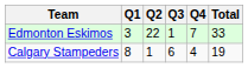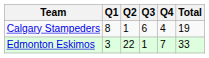 <table class="wikitable">
 <tr>
 <th>Team</th>
 <th>Q1</th>
 <th>Q2</th>
 <th>Q3</th>
 <th>Q4</th>
 <th>Total</th>
 </tr>
+<tr>
+<td><a href='#'>Calgary Stampeders</a></td>
+<td>8</td>
+<td>1</td>
+<td>6</td>
+<td>4</td>
+<td>19</td>
+</tr>
 <tr style="background:#dfd;">
 <td><a href='#'>Edmonton Eskimos</a></td>
 <td>3</td>
 <td>22</td>
 <td>1</td>
 <td>7</td>
 <td>33</td>
 </tr>
-<tr>
-<td><a href='#'>Calgary Stampeders</a></td>
-<td>8</td>
-<td>1</td>
-<td>6</td>
-<td>4</td>
-<td>19</td>
-</tr>
 </table>
